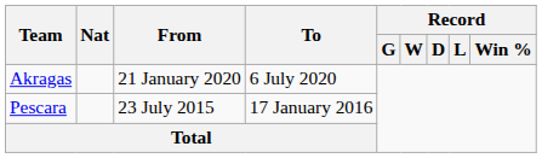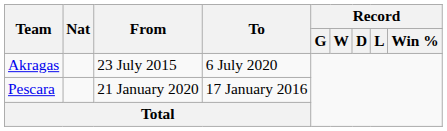 <table class="wikitable" style="text-align:center">
 <tr>
 <th rowspan="2">Team</th>
 <th rowspan="2">Nat</th>
 <th rowspan="2">From</th>
 <th rowspan="2">To</th>
 <th colspan="5">Record</th>
 </tr>
 <tr>
 <th>G</th>
 <th>W</th>
 <th>D</th>
 <th>L</th>
 <th>Win %</th>
 </tr>
 <tr>
 <td align=left><a href='#'>Akragas</a></td>
 <td></td>
-<td align=left>21 January 2020</td>
+<td align=left>23 July 2015</td>
 <td align=left>6 July 2020<br></td>
 </tr>
 <tr>
 <td align=left><a href='#'>Pescara</a></td>
 <td></td>
-<td align=left>23 July 2015</td>
+<td align=left>21 January 2020</td>
 <td align=left>17 January 2016<br></td>
 </tr>
 <tr>
 <th colspan="4">Total<br></th>
 </tr>
 </table>
